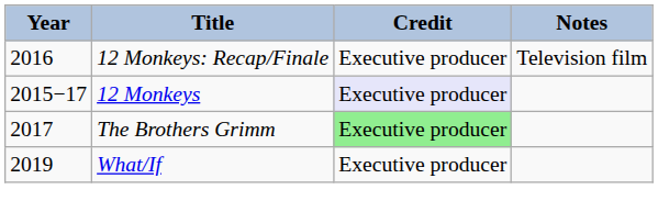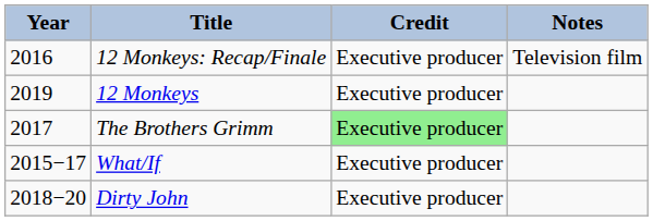 <table class="wikitable" style="font-size:95%;">
 <tr align="center">
 <th style="background:#B0C4DE;">Year</th>
 <th style="background:#B0C4DE;">Title</th>
 <th style="background:#B0C4DE;">Credit</th>
 <th style="background:#B0C4DE;">Notes</th>
 </tr>
 <tr>
 <td>2016</td>
 <td><em>12 Monkeys: Recap/Finale</em></td>
 <td>Executive producer</td>
 <td>Television film</td>
 </tr>
 <tr>
-<td>2015−17</td>
+<td>2019</td>
 <td><em><a href='#'>12 Monkeys</a></em></td>
-<td style="background: lavender;">Executive producer</td>
+<td>Executive producer</td>
 <td></td>
 </tr>
 <tr>
 <td>2017</td>
 <td><em>The Brothers Grimm</em></td>
 <td style="background: lightgreen;">Executive producer</td>
 <td></td>
 </tr>
 <tr>
-<td>2019</td>
+<td>2015−17</td>
 <td><em><a href='#'>What/If</a></em></td>
 <td>Executive producer</td>
 <td></td>
 </tr>
+<tr>
+<td>2018−20</td>
+<td><em><a href='#'>Dirty John</a></em></td>
+<td>Executive producer</td>
+<td></td>
+</tr>
 </table>
